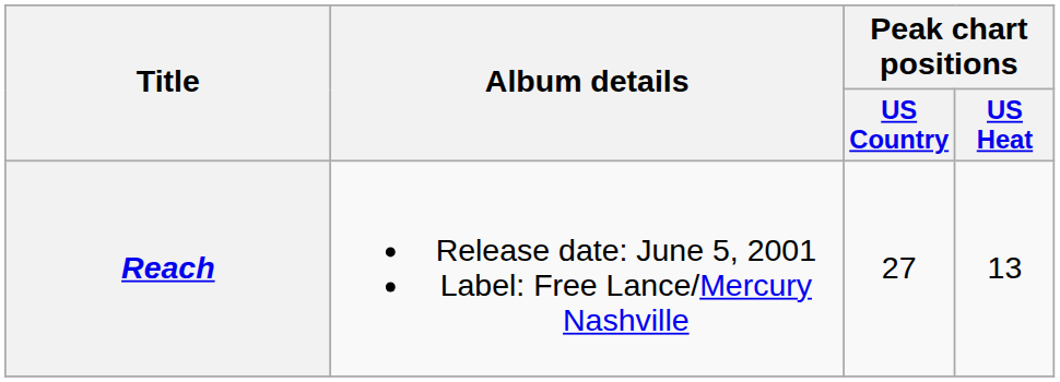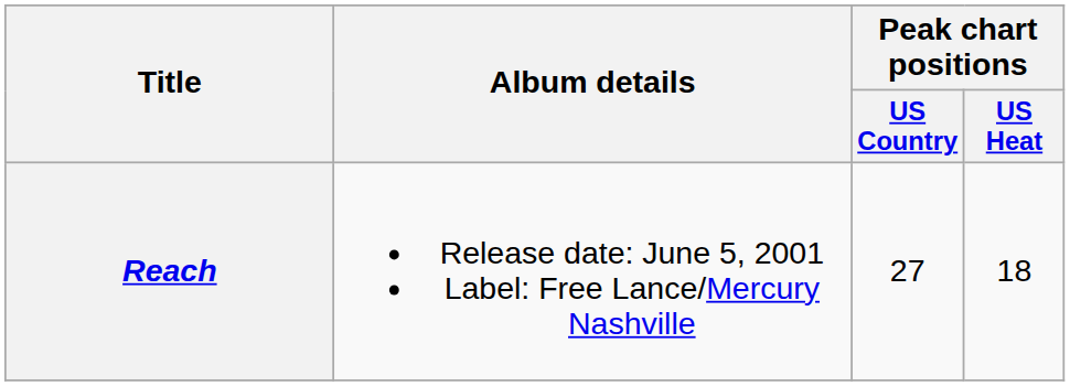 <table class="wikitable plainrowheaders" style="text-align:center;">
 <tr>
 <th rowspan="2" style="width:10em;">Title</th>
 <th rowspan="2" style="width:16em;">Album details</th>
 <th colspan="2">Peak chart<br>positions</th>
 </tr>
 <tr style="font-size:smaller;">
 <th width="45"><a href='#'>US Country</a></th>
 <th width="45"><a href='#'>US Heat</a></th>
 </tr>
 <tr>
 <th scope="row"><em><a href='#'>Reach</a></em></th>
 <td><br><ul><li>Release date: June 5, 2001</li><li>Label: Free Lance/<a href='#'>Mercury Nashville</a></li></ul></td>
 <td>27</td>
-<td>13</td>
+<td>18</td>
 </tr>
 </table>
